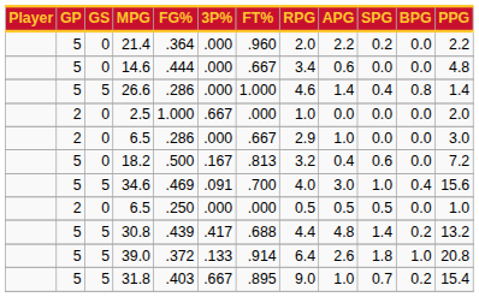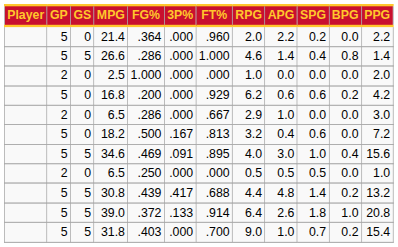 <table class="wikitable sortable" style="text-align:right;">
 <tr>
 <th style="background:#C8102E; color:#FFC72C; border-top:#FFC72C 3px solid; border-bottom:#FFC72C 3px solid;">Player</th>
 <th style="background:#C8102E; color:#FFC72C; border-top:#FFC72C 3px solid; border-bottom:#FFC72C 3px solid;">GP</th>
 <th style="background:#C8102E; color:#FFC72C; border-top:#FFC72C 3px solid; border-bottom:#FFC72C 3px solid;">GS</th>
 <th style="background:#C8102E; color:#FFC72C; border-top:#FFC72C 3px solid; border-bottom:#FFC72C 3px solid;">MPG</th>
 <th style="background:#C8102E; color:#FFC72C; border-top:#FFC72C 3px solid; border-bottom:#FFC72C 3px solid;">FG%</th>
 <th style="background:#C8102E; color:#FFC72C; border-top:#FFC72C 3px solid; border-bottom:#FFC72C 3px solid;">3P%</th>
 <th style="background:#C8102E; color:#FFC72C; border-top:#FFC72C 3px solid; border-bottom:#FFC72C 3px solid;">FT%</th>
 <th style="background:#C8102E; color:#FFC72C; border-top:#FFC72C 3px solid; border-bottom:#FFC72C 3px solid;">RPG</th>
 <th style="background:#C8102E; color:#FFC72C; border-top:#FFC72C 3px solid; border-bottom:#FFC72C 3px solid;">APG</th>
 <th style="background:#C8102E; color:#FFC72C; border-top:#FFC72C 3px solid; border-bottom:#FFC72C 3px solid;">SPG</th>
 <th style="background:#C8102E; color:#FFC72C; border-top:#FFC72C 3px solid; border-bottom:#FFC72C 3px solid;">BPG</th>
 <th style="background:#C8102E; color:#FFC72C; border-top:#FFC72C 3px solid; border-bottom:#FFC72C 3px solid;">PPG</th>
 </tr>
 <tr>
 <td></td>
 <td>5</td>
 <td>0</td>
 <td>21.4</td>
 <td>.364</td>
 <td>.000</td>
 <td>.960</td>
 <td>2.0</td>
 <td>2.2</td>
 <td>0.2</td>
 <td>0.0</td>
 <td>2.2</td>
 </tr>
 <tr>
 </tr>
 <tr>
-<td></td>
-<td>5</td>
-<td>0</td>
-<td>14.6</td>
-<td>.444</td>
-<td>.000</td>
-<td>.667</td>
-<td>3.4</td>
-<td>0.6</td>
-<td>0.0</td>
-<td>0.0</td>
-<td>4.8</td>
-</tr>
-<tr>
 </tr>
 <tr>
 <td></td>
 <td>5</td>
 <td>5</td>
 <td>26.6</td>
 <td>.286</td>
 <td>.000</td>
 <td>1.000</td>
 <td>4.6</td>
 <td>1.4</td>
 <td>0.4</td>
 <td>0.8</td>
 <td>1.4</td>
 </tr>
 <tr>
 </tr>
 <tr>
 <td></td>
 <td>2</td>
 <td>0</td>
 <td>2.5</td>
 <td>1.000</td>
-<td>.667</td>
+<td>.000</td>
 <td>.000</td>
 <td>1.0</td>
 <td>0.0</td>
 <td>0.0</td>
 <td>0.0</td>
 <td>2.0</td>
 </tr>
 <tr>
+</tr>
+<tr>
+<td></td>
+<td>5</td>
+<td>0</td>
+<td>16.8</td>
+<td>.200</td>
+<td>.000</td>
+<td>.929</td>
+<td>6.2</td>
+<td>0.6</td>
+<td>0.6</td>
+<td>0.2</td>
+<td>4.2</td>
 </tr>
 <tr>
 </tr>
 <tr>
 <td></td>
 <td>2</td>
 <td>0</td>
 <td>6.5</td>
 <td>.286</td>
 <td>.000</td>
 <td>.667</td>
 <td>2.9</td>
 <td>1.0</td>
 <td>0.0</td>
 <td>0.0</td>
 <td>3.0</td>
 </tr>
 <tr>
 </tr>
 <tr>
 <td></td>
 <td>5</td>
 <td>0</td>
 <td>18.2</td>
 <td>.500</td>
 <td>.167</td>
 <td>.813</td>
 <td>3.2</td>
 <td>0.4</td>
 <td>0.6</td>
 <td>0.0</td>
 <td>7.2</td>
 </tr>
 <tr>
 </tr>
 <tr>
 <td></td>
 <td>5</td>
 <td>5</td>
 <td>34.6</td>
 <td>.469</td>
 <td>.091</td>
-<td>.700</td>
+<td>.895</td>
 <td>4.0</td>
 <td>3.0</td>
 <td>1.0</td>
 <td>0.4</td>
 <td>15.6</td>
 </tr>
 <tr>
 </tr>
 <tr>
 <td></td>
 <td>2</td>
 <td>0</td>
 <td>6.5</td>
 <td>.250</td>
 <td>.000</td>
 <td>.000</td>
 <td>0.5</td>
 <td>0.5</td>
 <td>0.5</td>
 <td>0.0</td>
 <td>1.0</td>
 </tr>
 <tr>
 </tr>
 <tr>
 <td></td>
 <td>5</td>
 <td>5</td>
 <td>30.8</td>
 <td>.439</td>
 <td>.417</td>
 <td>.688</td>
 <td>4.4</td>
 <td>4.8</td>
 <td>1.4</td>
 <td>0.2</td>
 <td>13.2</td>
 </tr>
 <tr>
 </tr>
 <tr>
 <td></td>
 <td>5</td>
 <td>5</td>
 <td>39.0</td>
 <td>.372</td>
 <td>.133</td>
 <td>.914</td>
 <td>6.4</td>
 <td>2.6</td>
 <td>1.8</td>
 <td>1.0</td>
 <td>20.8</td>
 </tr>
 <tr>
 </tr>
 <tr>
 <td></td>
 <td>5</td>
 <td>5</td>
 <td>31.8</td>
 <td>.403</td>
-<td>.667</td>
-<td>.895</td>
+<td>.000</td>
+<td>.700</td>
 <td>9.0</td>
 <td>1.0</td>
 <td>0.7</td>
 <td>0.2</td>
 <td>15.4</td>
 </tr>
 <tr>
 </tr>
 </table>
